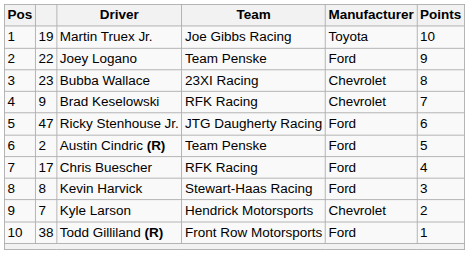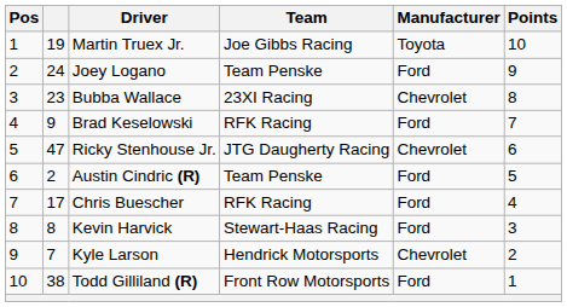 <table class="wikitable" style="font-size:98%">
 <tr>
 <th>Pos</th>
 <th></th>
 <th>Driver</th>
 <th>Team</th>
 <th>Manufacturer</th>
 <th>Points</th>
 </tr>
 <tr>
 <td>1</td>
 <td>19</td>
 <td>Martin Truex Jr.</td>
 <td>Joe Gibbs Racing</td>
 <td>Toyota</td>
 <td>10</td>
 </tr>
 <tr>
 <td>2</td>
-<td>22</td>
+<td>24</td>
 <td>Joey Logano</td>
 <td>Team Penske</td>
 <td>Ford</td>
 <td>9</td>
 </tr>
 <tr>
 <td>3</td>
 <td>23</td>
 <td>Bubba Wallace</td>
 <td>23XI Racing</td>
 <td>Chevrolet</td>
 <td>8</td>
 </tr>
 <tr>
 <td>4</td>
 <td>9</td>
 <td>Brad Keselowski</td>
 <td>RFK Racing</td>
-<td>Chevrolet</td>
+<td>Ford</td>
 <td>7</td>
 </tr>
 <tr>
 <td>5</td>
 <td>47</td>
 <td>Ricky Stenhouse Jr.</td>
 <td>JTG Daugherty Racing</td>
-<td>Ford</td>
+<td>Chevrolet</td>
 <td>6</td>
 </tr>
 <tr>
 <td>6</td>
 <td>2</td>
 <td>Austin Cindric <strong>(R)</strong></td>
 <td>Team Penske</td>
 <td>Ford</td>
 <td>5</td>
 </tr>
 <tr>
 <td>7</td>
 <td>17</td>
 <td>Chris Buescher</td>
 <td>RFK Racing</td>
 <td>Ford</td>
 <td>4</td>
 </tr>
 <tr>
 <td>8</td>
 <td>8</td>
 <td>Kevin Harvick</td>
 <td>Stewart-Haas Racing</td>
 <td>Ford</td>
 <td>3</td>
 </tr>
 <tr>
 <td>9</td>
 <td>7</td>
 <td>Kyle Larson</td>
 <td>Hendrick Motorsports</td>
 <td>Chevrolet</td>
 <td>2</td>
 </tr>
 <tr>
 <td>10</td>
 <td>38</td>
 <td>Todd Gilliland <strong>(R)</strong></td>
 <td>Front Row Motorsports</td>
 <td>Ford</td>
 <td>1</td>
 </tr>
 <tr>
 <th colspan="6"></th>
 </tr>
 </table>
